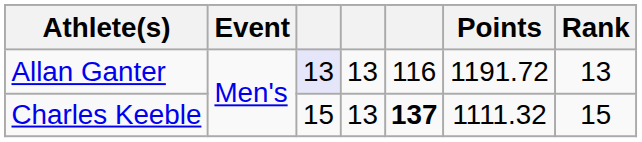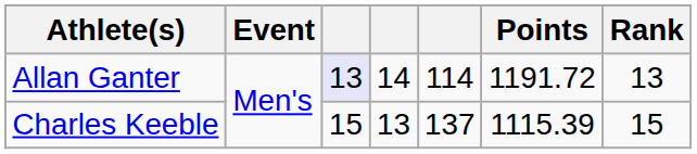 <table class="wikitable" style="font-size:90%">
 <tr>
 <th>Athlete(s)</th>
 <th>Event</th>
 <th></th>
 <th></th>
 <th></th>
 <th>Points</th>
 <th>Rank</th>
 </tr>
 <tr align="center">
 <td align="left"><a href='#'>Allan Ganter</a></td>
 <td align="left" rowspan=2><a href='#'>Men's</a></td>
 <td style="background: lavender;">13</td>
-<td>13</td>
-<td>116</td>
+<td>14</td>
+<td>114</td>
 <td>1191.72</td>
 <td>13</td>
 </tr>
 <tr align="center">
 <td align="left"><a href='#'>Charles Keeble</a></td>
 <td>15</td>
 <td>13</td>
-<td><strong>137</strong></td>
-<td>1111.32</td>
+<td>137</td>
+<td>1115.39</td>
 <td>15</td>
 </tr>
 </table>
